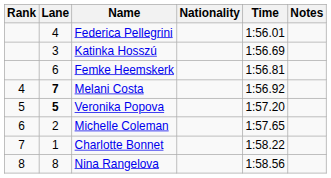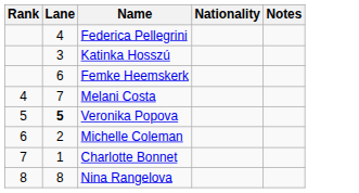 <table class="wikitable sortable" style="text-align:center">
 <tr>
 <th>Rank</th>
 <th>Lane</th>
 <th>Name</th>
 <th>Nationality</th>
-<th>Time</th>
 <th>Notes</th>
 </tr>
 <tr>
 <td></td>
 <td>4</td>
 <td align=left><a href='#'>Federica Pellegrini</a></td>
 <td align=left></td>
-<td>1:56.01</td>
 <td></td>
 </tr>
 <tr>
 <td></td>
 <td>3</td>
 <td align=left><a href='#'>Katinka Hosszú</a></td>
 <td align=left></td>
-<td>1:56.69</td>
 <td></td>
 </tr>
 <tr>
 <td></td>
 <td>6</td>
 <td align=left><a href='#'>Femke Heemskerk</a></td>
 <td align=left></td>
-<td>1:56.81</td>
 <td></td>
 </tr>
 <tr>
 <td>4</td>
-<td><strong>7</strong></td>
+<td>7</td>
 <td align=left><a href='#'>Melani Costa</a></td>
 <td align=left></td>
-<td>1:56.92</td>
 <td></td>
 </tr>
 <tr>
 <td>5</td>
 <td><strong>5</strong></td>
 <td align=left><a href='#'>Veronika Popova</a></td>
 <td align=left></td>
-<td>1:57.20</td>
 <td></td>
 </tr>
 <tr>
 <td>6</td>
 <td>2</td>
 <td align=left><a href='#'>Michelle Coleman</a></td>
 <td align=left></td>
-<td>1:57.65</td>
 <td></td>
 </tr>
 <tr>
 <td>7</td>
 <td>1</td>
 <td align=left><a href='#'>Charlotte Bonnet</a></td>
 <td align=left></td>
-<td>1:58.22</td>
 <td></td>
 </tr>
 <tr>
 <td>8</td>
 <td>8</td>
 <td align=left><a href='#'>Nina Rangelova</a></td>
 <td align=left></td>
-<td>1:58.56</td>
 <td></td>
 </tr>
 </table>
